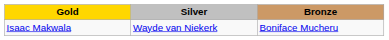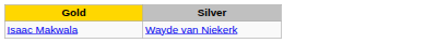 <table class="wikitable" style="text-align:left">
 <tr align="center">
 <td width=200 bgcolor=gold><strong>Gold</strong></td>
 <td width=200 bgcolor=silver><strong>Silver</strong></td>
-<td width=200 bgcolor=CC9966><strong>Bronze</strong></td>
 </tr>
 <tr>
 <td><a href='#'>Isaac Makwala</a><br><em></em></td>
 <td><a href='#'>Wayde van Niekerk</a><br><em></em></td>
-<td><a href='#'>Boniface Mucheru</a><br><em></em></td>
 </tr>
 </table>
